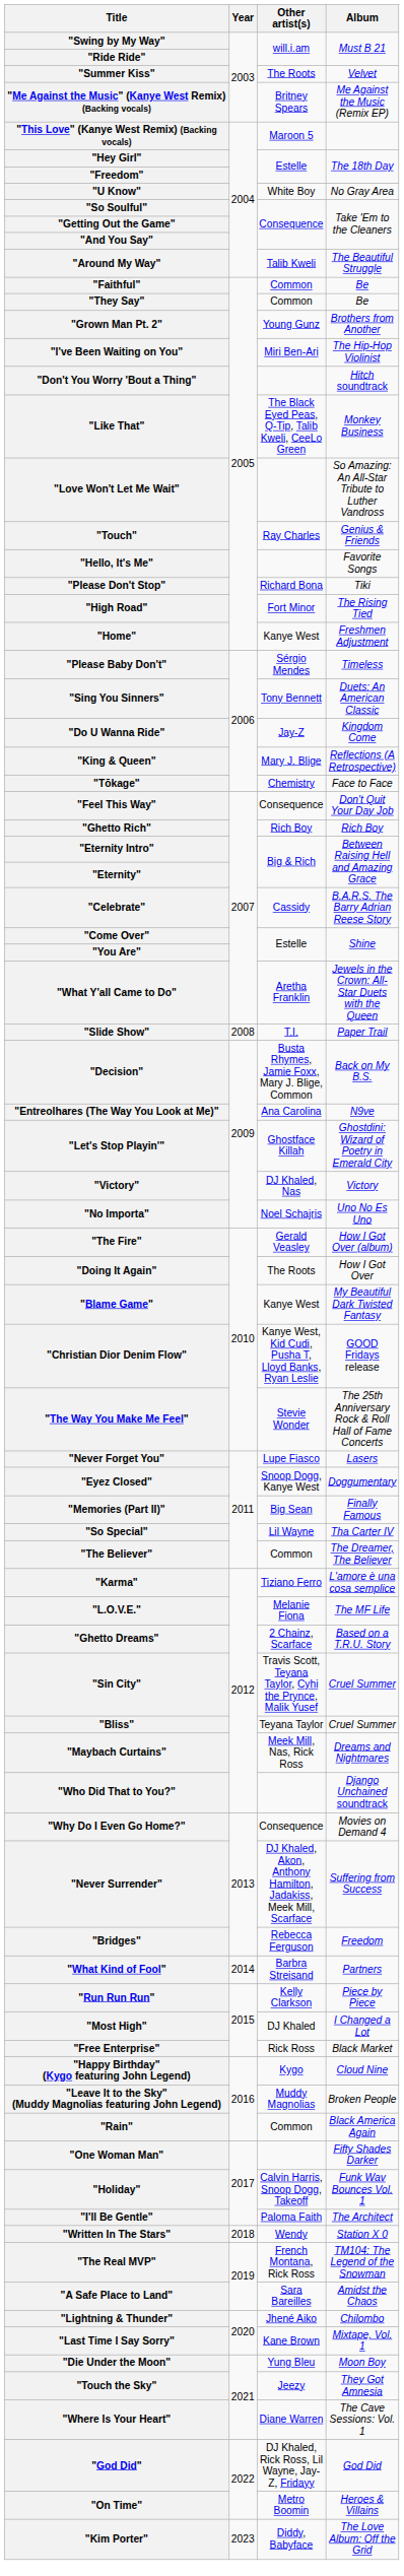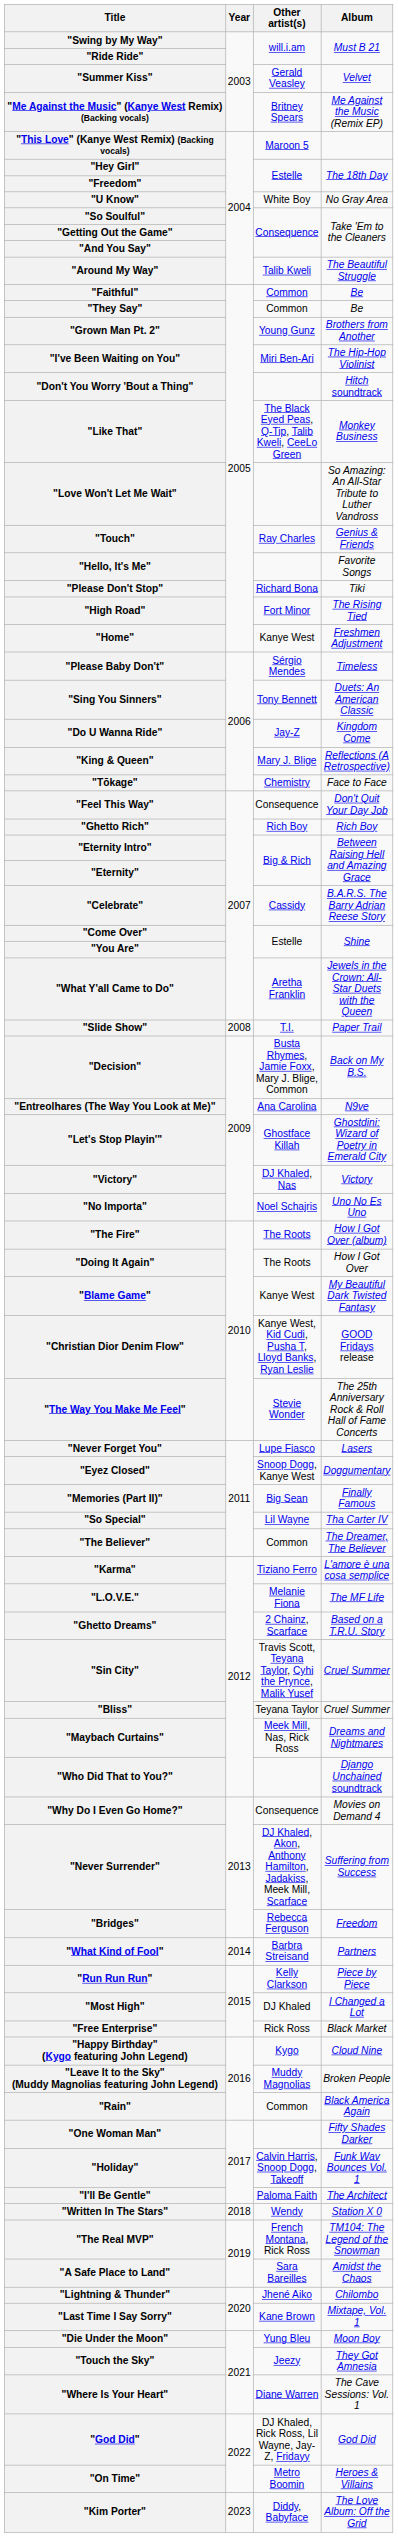 <table class="wikitable plainrowheaders" style="text-align:center;" border="1">
 <tr>
 <th scope="col" style="width:21.5em;">Title</th>
 <th scope="col">Year</th>
 <th scope="col">Other artist(s)</th>
 <th scope="col">Album</th>
 </tr>
 <tr>
 <th scope="row">"Swing by My Way"</th>
 <td rowspan="4">2003</td>
 <td rowspan="2"><a href='#'>will.i.am</a></td>
 <td rowspan="2"><em><a href='#'>Must B 21</a></em></td>
 </tr>
 <tr>
 <th scope="row">"Ride Ride"</th>
 </tr>
 <tr>
 <th scope="row">"Summer Kiss"</th>
-<td><a href='#'>The Roots</a></td>
+<td><a href='#'>Gerald Veasley</a></td>
 <td><em><a href='#'>Velvet</a></em></td>
 </tr>
 <tr>
 <th scope="row">"<a href='#'>Me Against the Music</a>" (<a href='#'>Kanye West</a> Remix) <small>(Backing vocals)</small></th>
 <td><a href='#'>Britney Spears</a></td>
 <td><em><a href='#'>Me Against the Music</a> (Remix EP)</em></td>
 </tr>
 <tr>
 <th scope="row">"<a href='#'>This Love</a>" (Kanye West Remix) <small>(Backing vocals)</small></th>
 <td rowspan="8">2004</td>
 <td><a href='#'>Maroon 5</a></td>
 <td></td>
 </tr>
 <tr>
 <th scope="row">"Hey Girl"</th>
 <td rowspan="2"><a href='#'>Estelle</a></td>
 <td rowspan="2"><em><a href='#'>The 18th Day</a></em></td>
 </tr>
 <tr>
 <th scope="row">"Freedom"</th>
 </tr>
 <tr>
 <th scope="row">"U Know"</th>
 <td>White Boy</td>
 <td><em>No Gray Area</em></td>
 </tr>
 <tr>
 <th scope="row">"So Soulful"</th>
 <td rowspan="3"><a href='#'>Consequence</a></td>
 <td rowspan="3"><em>Take 'Em to the Cleaners</em></td>
 </tr>
 <tr>
 <th scope="row">"Getting Out the Game"</th>
 </tr>
 <tr>
 <th scope="row">"And You Say"</th>
 </tr>
 <tr>
 <th scope="row">"Around My Way"</th>
 <td><a href='#'>Talib Kweli</a></td>
 <td><em><a href='#'>The Beautiful Struggle</a></em></td>
 </tr>
 <tr>
 <th scope="row">"Faithful"</th>
 <td rowspan="12">2005</td>
 <td><a href='#'>Common</a></td>
 <td><em><a href='#'>Be</a></em></td>
 </tr>
 <tr>
 <th scope="row">"They Say"</th>
 <td>Common</td>
 <td><em>Be</em></td>
 </tr>
 <tr>
 <th scope="row">"Grown Man Pt. 2"</th>
 <td><a href='#'>Young Gunz</a></td>
 <td><em><a href='#'>Brothers from Another</a></em></td>
 </tr>
 <tr>
 <th scope="row">"I've Been Waiting on You"</th>
 <td><a href='#'>Miri Ben-Ari</a></td>
 <td><em><a href='#'>The Hip-Hop Violinist</a></em></td>
 </tr>
 <tr>
 <th scope="row">"Don't You Worry 'Bout a Thing"</th>
 <td></td>
 <td><a href='#'><em>Hitch</em> soundtrack</a></td>
 </tr>
 <tr>
 <th scope="row">"Like That"</th>
 <td><a href='#'>The Black Eyed Peas</a>, <a href='#'>Q-Tip</a>, <a href='#'>Talib Kweli</a>, <a href='#'>CeeLo Green</a></td>
 <td><em><a href='#'>Monkey Business</a></em></td>
 </tr>
 <tr>
 <th scope="row">"Love Won't Let Me Wait"</th>
 <td></td>
 <td><em>So Amazing: An All-Star Tribute to Luther Vandross</em></td>
 </tr>
 <tr>
 <th scope="row">"Touch"</th>
 <td><a href='#'>Ray Charles</a></td>
 <td><em><a href='#'>Genius & Friends</a></em></td>
 </tr>
 <tr>
 <th scope="row">"Hello, It's Me"</th>
 <td></td>
 <td><em>Favorite Songs</em></td>
 </tr>
 <tr>
 <th scope="row">"Please Don't Stop"</th>
 <td><a href='#'>Richard Bona</a></td>
 <td><em>Tiki</em></td>
 </tr>
 <tr>
 <th scope="row">"High Road"</th>
 <td><a href='#'>Fort Minor</a></td>
 <td><em><a href='#'>The Rising Tied</a></em></td>
 </tr>
 <tr>
 <th scope="row">"Home"</th>
 <td>Kanye West</td>
 <td><em><a href='#'>Freshmen Adjustment</a></em></td>
 </tr>
 <tr>
 <th scope="row">"Please Baby Don't"</th>
 <td rowspan="5">2006</td>
 <td><a href='#'>Sérgio Mendes</a></td>
 <td><em><a href='#'>Timeless</a></em></td>
 </tr>
 <tr>
 <th scope="row">"Sing You Sinners"</th>
 <td><a href='#'>Tony Bennett</a></td>
 <td><em><a href='#'>Duets: An American Classic</a></em></td>
 </tr>
 <tr>
 <th scope="row">"Do U Wanna Ride"</th>
 <td><a href='#'>Jay-Z</a></td>
 <td><em><a href='#'>Kingdom Come</a></em></td>
 </tr>
 <tr>
 <th scope="row">"King & Queen"</th>
 <td><a href='#'>Mary J. Blige</a></td>
 <td><em><a href='#'>Reflections (A Retrospective)</a></em></td>
 </tr>
 <tr>
 <th scope="row">"Tōkage"</th>
 <td><a href='#'>Chemistry</a></td>
 <td><em>Face to Face</em></td>
 </tr>
 <tr>
 <th scope="row">"Feel This Way"</th>
 <td rowspan="8">2007</td>
 <td>Consequence</td>
 <td><em><a href='#'>Don't Quit Your Day Job</a></em></td>
 </tr>
 <tr>
 <th scope="row">"Ghetto Rich"</th>
 <td><a href='#'>Rich Boy</a></td>
 <td><em><a href='#'>Rich Boy</a></em></td>
 </tr>
 <tr>
 <th scope="row">"Eternity Intro"</th>
 <td rowspan="2"><a href='#'>Big & Rich</a></td>
 <td rowspan="2"><em><a href='#'>Between Raising Hell and Amazing Grace</a></em></td>
 </tr>
 <tr>
 <th scope="row">"Eternity"</th>
 </tr>
 <tr>
 <th scope="row">"Celebrate"</th>
 <td><a href='#'>Cassidy</a></td>
 <td><em><a href='#'>B.A.R.S. The Barry Adrian Reese Story</a></em></td>
 </tr>
 <tr>
 <th scope="row">"Come Over"</th>
 <td rowspan="2">Estelle</td>
 <td rowspan="2"><em><a href='#'>Shine</a></em></td>
 </tr>
 <tr>
 <th scope="row">"You Are"</th>
 </tr>
 <tr>
 <th scope="row">"What Y'all Came to Do"</th>
 <td><a href='#'>Aretha Franklin</a></td>
 <td><em><a href='#'>Jewels in the Crown: All-Star Duets with the Queen</a></em></td>
 </tr>
 <tr>
 <th scope="row">"Slide Show"</th>
 <td>2008</td>
 <td><a href='#'>T.I.</a></td>
 <td><em><a href='#'>Paper Trail</a></em></td>
 </tr>
 <tr>
 <th scope="row">"Decision"</th>
 <td rowspan="5">2009</td>
 <td><a href='#'>Busta Rhymes</a>, <a href='#'>Jamie Foxx</a>, Mary J. Blige, Common</td>
 <td><em><a href='#'>Back on My B.S.</a></em></td>
 </tr>
 <tr>
 <th scope="row">"Entreolhares (The Way You Look at Me)"</th>
 <td><a href='#'>Ana Carolina</a></td>
 <td><em><a href='#'>N9ve</a></em></td>
 </tr>
 <tr>
 <th scope="row">"Let's Stop Playin'"</th>
 <td><a href='#'>Ghostface Killah</a></td>
 <td><em><a href='#'>Ghostdini: Wizard of Poetry in Emerald City</a></em></td>
 </tr>
 <tr>
 <th scope="row">"Victory"</th>
 <td><a href='#'>DJ Khaled</a>, <a href='#'>Nas</a></td>
 <td><em><a href='#'>Victory</a></em></td>
 </tr>
 <tr>
 <th scope="row">"No Importa"</th>
 <td><a href='#'>Noel Schajris</a></td>
 <td><em><a href='#'>Uno No Es Uno</a></em></td>
 </tr>
 <tr>
 <th scope="row">"The Fire"</th>
 <td rowspan="5">2010</td>
-<td><a href='#'>Gerald Veasley</a></td>
+<td><a href='#'>The Roots</a></td>
 <td><em><a href='#'>How I Got Over (album)</a></em></td>
 </tr>
 <tr>
 <th scope="row">"Doing It Again"</th>
 <td>The Roots</td>
 <td><em>How I Got Over</em></td>
 </tr>
 <tr>
 <th scope="row">"<a href='#'>Blame Game</a>"</th>
 <td>Kanye West</td>
 <td><em><a href='#'>My Beautiful Dark Twisted Fantasy</a></em></td>
 </tr>
 <tr>
 <th scope="row">"Christian Dior Denim Flow"</th>
 <td>Kanye West, <a href='#'>Kid Cudi</a>, <a href='#'>Pusha T</a>, <a href='#'>Lloyd Banks</a>, <a href='#'>Ryan Leslie</a></td>
 <td><a href='#'>GOOD Fridays</a> release</td>
 </tr>
 <tr>
 <th scope="row">"<a href='#'>The Way You Make Me Feel</a>"</th>
 <td><a href='#'>Stevie Wonder</a></td>
 <td><em>The 25th Anniversary Rock & Roll Hall of Fame Concerts</em></td>
 </tr>
 <tr>
 <th scope="row">"Never Forget You"</th>
 <td rowspan="5">2011</td>
 <td><a href='#'>Lupe Fiasco</a></td>
 <td><em><a href='#'>Lasers</a></em></td>
 </tr>
 <tr>
 <th scope="row">"Eyez Closed"</th>
 <td><a href='#'>Snoop Dogg</a>, Kanye West</td>
 <td><em><a href='#'>Doggumentary</a></em></td>
 </tr>
 <tr>
 <th scope="row">"Memories (Part II)"</th>
 <td><a href='#'>Big Sean</a></td>
 <td><em><a href='#'>Finally Famous</a></em></td>
 </tr>
 <tr>
 <th scope="row">"So Special"</th>
 <td><a href='#'>Lil Wayne</a></td>
 <td><em><a href='#'>Tha Carter IV</a></em></td>
 </tr>
 <tr>
 <th scope="row">"The Believer"</th>
 <td>Common</td>
 <td><em><a href='#'>The Dreamer, The Believer</a></em></td>
 </tr>
 <tr>
 <th scope="row">"Karma"</th>
 <td rowspan="7">2012</td>
 <td><a href='#'>Tiziano Ferro</a></td>
 <td><em><a href='#'>L'amore è una cosa semplice</a></em></td>
 </tr>
 <tr>
 <th scope="row">"L.O.V.E."</th>
 <td><a href='#'>Melanie Fiona</a></td>
 <td><em><a href='#'>The MF Life</a></em></td>
 </tr>
 <tr>
 <th scope="row">"Ghetto Dreams"</th>
 <td><a href='#'>2 Chainz</a>, <a href='#'>Scarface</a></td>
 <td><em><a href='#'>Based on a T.R.U. Story</a></em></td>
 </tr>
 <tr>
 <th scope="row">"Sin City"</th>
 <td>Travis Scott, <a href='#'>Teyana Taylor</a>, <a href='#'>Cyhi the Prynce</a>, <a href='#'>Malik Yusef</a></td>
 <td><em><a href='#'>Cruel Summer</a></em></td>
 </tr>
 <tr>
 <th scope="row">"Bliss"</th>
 <td>Teyana Taylor</td>
 <td><em>Cruel Summer</em></td>
 </tr>
 <tr>
 <th scope="row">"Maybach Curtains"</th>
 <td><a href='#'>Meek Mill</a>, Nas, Rick Ross</td>
 <td><em><a href='#'>Dreams and Nightmares</a></em></td>
 </tr>
 <tr>
 <th scope="row">"Who Did That to You?"</th>
 <td></td>
 <td><a href='#'><em>Django Unchained</em> soundtrack</a></td>
 </tr>
 <tr>
 <th scope="row">"Why Do I Even Go Home?"</th>
 <td rowspan="3">2013</td>
 <td>Consequence</td>
 <td><em>Movies on Demand 4</em></td>
 </tr>
 <tr>
 <th scope="row">"Never Surrender"</th>
 <td><a href='#'>DJ Khaled</a>, <a href='#'>Akon</a>, <a href='#'>Anthony Hamilton</a>, <a href='#'>Jadakiss</a>, Meek Mill, <a href='#'>Scarface</a></td>
 <td><em><a href='#'>Suffering from Success</a></em></td>
 </tr>
 <tr>
 <th scope="row">"Bridges"</th>
 <td><a href='#'>Rebecca Ferguson</a></td>
 <td><em><a href='#'>Freedom</a></em></td>
 </tr>
 <tr>
 <th scope="row">"<a href='#'>What Kind of Fool</a>"</th>
 <td rowspan="1">2014</td>
 <td><a href='#'>Barbra Streisand</a></td>
 <td><em><a href='#'>Partners</a></em></td>
 </tr>
 <tr>
 <th scope="row">"<a href='#'>Run Run Run</a>"</th>
 <td rowspan="3">2015</td>
 <td><a href='#'>Kelly Clarkson</a></td>
 <td><em><a href='#'>Piece by Piece</a></em></td>
 </tr>
 <tr>
 <th scope="row">"Most High"</th>
 <td>DJ Khaled</td>
 <td><em><a href='#'>I Changed a Lot</a></em></td>
 </tr>
 <tr>
 <th scope="row">"Free Enterprise"</th>
 <td>Rick Ross</td>
 <td><em>Black Market</em></td>
 </tr>
 <tr>
 <th scope="row">"Happy Birthday"<br><span>(<a href='#'>Kygo</a> featuring John Legend)</span></th>
 <td rowspan="3">2016</td>
 <td><a href='#'>Kygo</a></td>
 <td><em><a href='#'>Cloud Nine</a></em></td>
 </tr>
 <tr>
 <th scope="row">"Leave It to the Sky"<br>(Muddy Magnolias featuring John Legend)</th>
 <td><a href='#'>Muddy Magnolias</a></td>
 <td><em>Broken People</em></td>
 </tr>
 <tr>
 <th scope="row">"Rain"</th>
 <td>Common</td>
 <td><em><a href='#'>Black America Again</a></em></td>
 </tr>
 <tr>
 <th scope="row">"One Woman Man"</th>
 <td rowspan="3">2017</td>
 <td></td>
 <td><em><a href='#'>Fifty Shades Darker</a></em></td>
 </tr>
 <tr>
 <th scope="row">"Holiday"</th>
 <td><a href='#'>Calvin Harris</a>, <a href='#'>Snoop Dogg</a>, <a href='#'>Takeoff</a></td>
 <td><em><a href='#'>Funk Wav Bounces Vol. 1</a></em></td>
 </tr>
 <tr>
 <th scope="row">"I'll Be Gentle"</th>
 <td><a href='#'>Paloma Faith</a></td>
 <td><em><a href='#'>The Architect</a></em></td>
 </tr>
 <tr>
 <th scope="row">"Written In The Stars"</th>
 <td>2018</td>
 <td><a href='#'>Wendy</a></td>
 <td><em><a href='#'>Station X 0</a></em></td>
 </tr>
 <tr>
 <th scope="row">"The Real MVP"</th>
 <td rowspan="2">2019</td>
 <td><a href='#'>French Montana</a>, Rick Ross</td>
 <td><em><a href='#'>TM104: The Legend of the Snowman</a></em></td>
 </tr>
 <tr>
 <th scope="row">"A Safe Place to Land"</th>
 <td><a href='#'>Sara Bareilles</a></td>
 <td><em><a href='#'>Amidst the Chaos</a></em></td>
 </tr>
 <tr>
 <th scope="row">"Lightning & Thunder"</th>
 <td rowspan="2">2020</td>
 <td><a href='#'>Jhené Aiko</a></td>
 <td><em><a href='#'>Chilombo</a></em></td>
 </tr>
 <tr>
 <th scope="row">"Last Time I Say Sorry"</th>
 <td><a href='#'>Kane Brown</a></td>
 <td><em><a href='#'>Mixtape, Vol. 1</a></em></td>
 </tr>
 <tr>
 <th scope="row">"Die Under the Moon"</th>
 <td rowspan="3">2021</td>
 <td><a href='#'>Yung Bleu</a></td>
 <td><em><a href='#'>Moon Boy</a></em></td>
 </tr>
 <tr>
 <th scope="row">"Touch the Sky"</th>
 <td><a href='#'>Jeezy</a></td>
 <td><em><a href='#'>They Got Amnesia</a></em></td>
 </tr>
 <tr>
 <th scope="row">"Where Is Your Heart"</th>
 <td><a href='#'>Diane Warren</a></td>
 <td><em>The Cave Sessions: Vol. 1</em></td>
 </tr>
 <tr>
 <th scope="row">"<a href='#'>God Did</a>"</th>
 <td rowspan="2">2022</td>
 <td>DJ Khaled, Rick Ross, Lil Wayne, Jay-Z, <a href='#'>Fridayy</a></td>
 <td><em><a href='#'>God Did</a></em></td>
 </tr>
 <tr>
 <th scope="row">"On Time"</th>
 <td><a href='#'>Metro Boomin</a></td>
 <td><em><a href='#'>Heroes & Villains</a></em></td>
 </tr>
 <tr>
 <th scope="row">"Kim Porter"</th>
 <td>2023</td>
 <td><a href='#'>Diddy</a>, <a href='#'>Babyface</a></td>
 <td><em><a href='#'>The Love Album: Off the Grid</a></em></td>
 </tr>
 </table>
